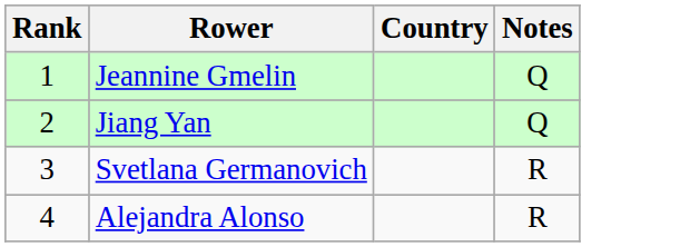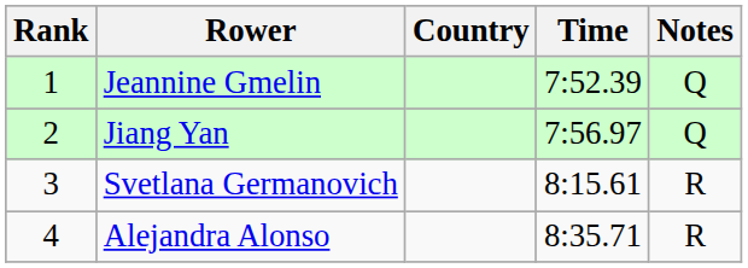 <table class="wikitable" style="text-align:center">
 <tr>
 <th>Rank</th>
 <th>Rower</th>
 <th>Country</th>
+<th>Time</th>
 <th>Notes</th>
 </tr>
 <tr bgcolor=ccffcc>
 <td>1</td>
 <td align="left"><a href='#'>Jeannine Gmelin</a></td>
 <td align="left"></td>
+<td>7:52.39</td>
 <td>Q</td>
 </tr>
 <tr bgcolor=ccffcc>
 <td>2</td>
 <td align="left"><a href='#'>Jiang Yan</a></td>
 <td align="left"></td>
+<td>7:56.97</td>
 <td>Q</td>
 </tr>
 <tr>
 <td>3</td>
 <td align="left"><a href='#'>Svetlana Germanovich</a></td>
 <td align="left"></td>
+<td>8:15.61</td>
 <td>R</td>
 </tr>
 <tr>
 <td>4</td>
 <td align="left"><a href='#'>Alejandra Alonso</a></td>
 <td align="left"></td>
+<td>8:35.71</td>
 <td>R</td>
 </tr>
 </table>
